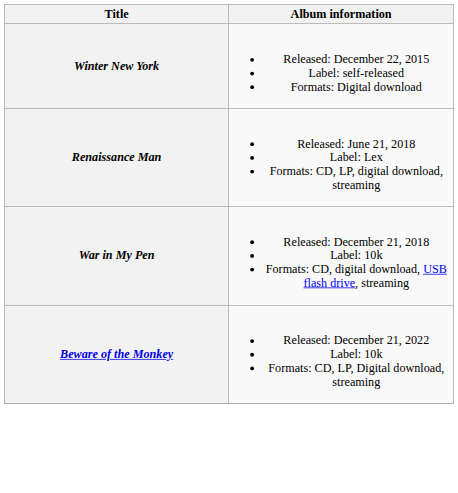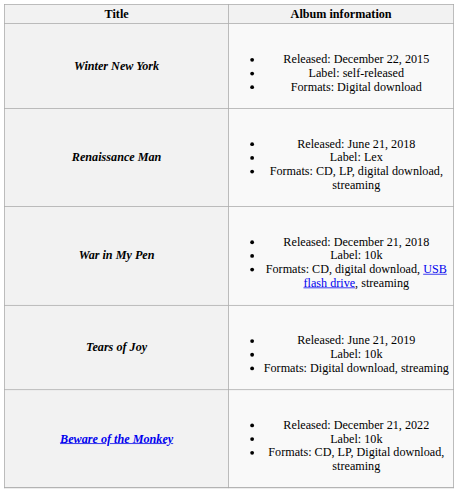 <table class="wikitable plainrowheaders" style="text-align:center;">
 <tr>
 <th scope="col" style="width:18em;">Title</th>
 <th scope="col" style="width:18em;">Album information</th>
 </tr>
 <tr>
 <th scope="row"><em>Winter New York</em></th>
 <td><br><ul><li>Released: December 22, 2015</li><li>Label: self-released</li><li>Formats: Digital download</li></ul></td>
 </tr>
 <tr>
 <th scope="row"><em>Renaissance Man</em></th>
 <td><br><ul><li>Released: June 21, 2018</li><li>Label: Lex</li><li>Formats: CD, LP, digital download, streaming</li></ul></td>
 </tr>
 <tr>
 <th scope="row"><em>War in My Pen</em></th>
 <td><br><ul><li>Released: December 21, 2018</li><li>Label: 10k</li><li>Formats: CD, digital download, <a href='#'>USB flash drive</a>, streaming</li></ul></td>
 </tr>
 <tr>
+<th scope="row"><em>Tears of Joy</em></th>
+<td><br><ul><li>Released: June 21, 2019</li><li>Label: 10k</li><li>Formats: Digital download, streaming</li></ul></td>
+</tr>
+<tr>
 <th scope="row"><em><a href='#'>Beware of the Monkey</a></em></th>
 <td><br><ul><li>Released: December 21, 2022</li><li>Label: 10k</li><li>Formats: CD, LP, Digital download, streaming</li></ul></td>
 </tr>
 <tr>
 </tr>
 </table>
